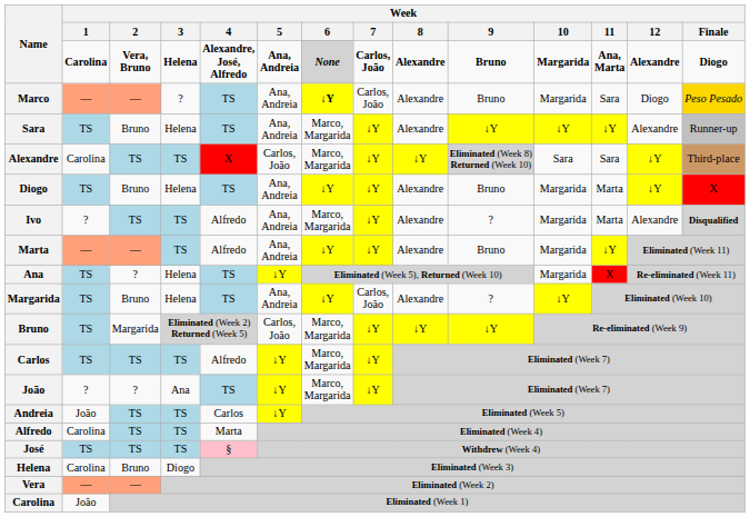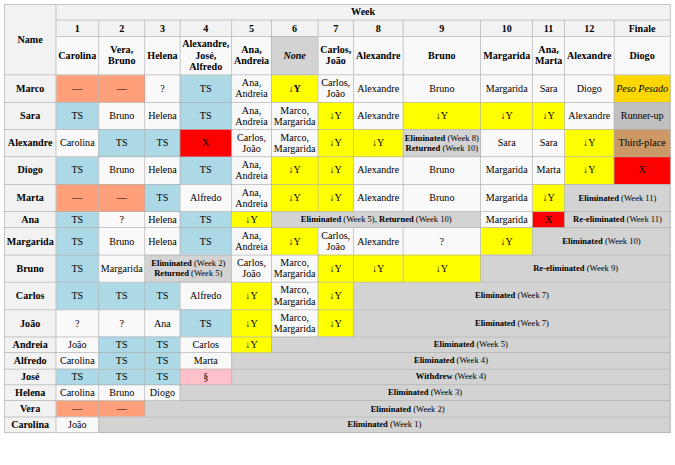 <table class="wikitable" style="text-align:center">
 <tr>
 <th scope="col" rowspan="3">Name</th>
 <th scope="col" colspan="13">Week</th>
 </tr>
 <tr>
 <th scope="col">1</th>
 <th scope="col">2</th>
 <th scope="col">3</th>
 <th scope="col">4</th>
 <th scope="col">5</th>
 <th scope="col">6</th>
 <th scope="col">7</th>
 <th scope="col">8</th>
 <th scope="col">9</th>
 <th scope="col">10</th>
 <th scope="col">11</th>
 <th scope="col">12</th>
 <th scope="col">Finale</th>
 </tr>
 <tr style="font-weight:bold">
 <td>Carolina</td>
 <td>Vera,<br>Bruno</td>
 <td>Helena</td>
 <td>Alexandre,<br>José,<br>Alfredo</td>
 <td>Ana,<br>Andreia</td>
 <td bgcolor="lightgray"><em>None</em><br></td>
 <td>Carlos,<br>João</td>
 <td>Alexandre</td>
 <td>Bruno</td>
 <td>Margarida</td>
 <td>Ana,<br>Marta</td>
 <td>Alexandre</td>
 <td>Diogo</td>
 </tr>
 <tr>
 <th scope="row"><strong>Marco</strong></th>
 <td bgcolor="lightsalmon">—</td>
 <td bgcolor="lightsalmon">—</td>
 <td>?</td>
 <td bgcolor="lightblue">TS</td>
 <td>Ana,<br>Andreia</td>
 <td bgcolor="yellow"><strong>↓Y</strong></td>
 <td>Carlos,<br>João</td>
 <td>Alexandre</td>
 <td>Bruno</td>
 <td>Margarida</td>
 <td>Sara</td>
 <td>Diogo</td>
 <td bgcolor="gold"><em>Peso Pesado</em></td>
 </tr>
 <tr>
 <th scope="row"><strong>Sara</strong></th>
 <td bgcolor="lightblue">TS</td>
 <td>Bruno</td>
 <td>Helena</td>
 <td bgcolor="lightblue">TS</td>
 <td>Ana,<br>Andreia</td>
 <td>Marco,<br>Margarida</td>
 <td bgcolor="yellow">↓Y</td>
 <td>Alexandre</td>
 <td bgcolor="yellow">↓Y</td>
 <td bgcolor="yellow">↓Y</td>
 <td bgcolor="yellow">↓Y</td>
 <td>Alexandre</td>
 <td bgcolor="silver">Runner-up</td>
 </tr>
 <tr>
 <th scope="row"><strong>Alexandre</strong></th>
 <td>Carolina</td>
 <td bgcolor="lightblue">TS</td>
 <td bgcolor="lightblue">TS</td>
 <td bgcolor="red">X</td>
 <td>Carlos,<br>João</td>
 <td>Marco,<br>Margarida</td>
 <td bgcolor="yellow">↓Y</td>
 <td bgcolor="yellow">↓Y</td>
 <td bgcolor="lightgray" style="font-size:85%"><strong>Eliminated</strong> (Week 8)<br><strong>Returned</strong> (Week 10)</td>
 <td>Sara</td>
 <td>Sara</td>
 <td bgcolor="yellow">↓Y</td>
 <td bgcolor="#cc9966">Third-place</td>
 </tr>
 <tr>
 <th scope="row"><strong>Diogo</strong></th>
 <td bgcolor="lightblue">TS</td>
 <td>Bruno</td>
 <td>Helena</td>
 <td bgcolor="lightblue">TS</td>
 <td>Ana,<br>Andreia</td>
 <td bgcolor="yellow">↓Y</td>
 <td bgcolor="yellow">↓Y</td>
 <td>Alexandre</td>
 <td>Bruno</td>
 <td>Margarida</td>
 <td>Marta</td>
 <td bgcolor="yellow">↓Y</td>
 <td bgcolor="red">X</td>
-</tr>
-<tr>
-<th scope="row"><strong>Ivo</strong></th>
-<td>?</td>
-<td bgcolor="lightblue">TS</td>
-<td bgcolor="lightblue">TS</td>
-<td>Alfredo</td>
-<td>Ana,<br>Andreia</td>
-<td>Marco,<br>Margarida</td>
-<td bgcolor="yellow">↓Y</td>
-<td>Alexandre</td>
-<td>?</td>
-<td>Margarida</td>
-<td>Marta</td>
-<td>Alexandre</td>
-<td bgcolor="lightgray" style="font-size:85%"><strong>Disqualified</strong></td>
 </tr>
 <tr>
 <th scope="row"><strong>Marta</strong></th>
 <td bgcolor="lightsalmon">—</td>
 <td bgcolor="lightsalmon">—</td>
 <td bgcolor="lightblue">TS</td>
 <td>Alfredo</td>
 <td>Ana,<br>Andreia</td>
 <td bgcolor="yellow">↓Y</td>
 <td bgcolor="yellow">↓Y</td>
 <td>Alexandre</td>
 <td>Bruno</td>
 <td>Margarida</td>
 <td bgcolor="yellow">↓Y</td>
 <td colspan="2" bgcolor="lightgray" style="font-size:85%"><strong>Eliminated</strong> (Week 11)</td>
 </tr>
 <tr>
 <th scope="row"><strong>Ana</strong></th>
 <td bgcolor="lightblue">TS</td>
 <td>?</td>
 <td>Helena</td>
 <td bgcolor="lightblue">TS</td>
 <td bgcolor="yellow">↓Y</td>
 <td colspan="4" bgcolor="lightgray" style="font-size:85%"><strong>Eliminated</strong> (Week 5), <strong>Returned</strong> (Week 10)</td>
 <td>Margarida</td>
 <td bgcolor="red">X</td>
 <td colspan="2" bgcolor="lightgray" style="font-size:85%"><strong>Re-eliminated</strong> (Week 11)</td>
 </tr>
 <tr>
 <th scope="row"><strong>Margarida</strong></th>
 <td bgcolor="lightblue">TS</td>
 <td>Bruno</td>
 <td>Helena</td>
 <td bgcolor="lightblue">TS</td>
 <td>Ana,<br>Andreia</td>
 <td bgcolor="yellow">↓Y</td>
 <td>Carlos,<br>João</td>
 <td>Alexandre</td>
 <td>?</td>
 <td bgcolor="yellow">↓Y</td>
 <td colspan="3" bgcolor="lightgray" style="font-size:85%"><strong>Eliminated</strong> (Week 10)</td>
 </tr>
 <tr>
 <th scope="row"><strong>Bruno</strong></th>
 <td bgcolor="lightblue">TS</td>
 <td>Margarida</td>
 <td colspan="2" bgcolor="lightgray" style="font-size:85%"><strong>Eliminated</strong> (Week 2)<br><strong>Returned</strong> (Week 5)</td>
 <td>Carlos,<br>João</td>
 <td>Marco,<br>Margarida</td>
 <td bgcolor="yellow">↓Y</td>
 <td bgcolor="yellow">↓Y</td>
 <td bgcolor="yellow">↓Y</td>
 <td colspan="4" bgcolor="lightgray" style="font-size:85%"><strong>Re-eliminated</strong> (Week 9)</td>
 </tr>
 <tr>
 <th scope="row"><strong>Carlos</strong></th>
 <td bgcolor="lightblue">TS</td>
 <td bgcolor="lightblue">TS</td>
 <td bgcolor="lightblue">TS</td>
 <td>Alfredo</td>
 <td bgcolor="yellow">↓Y</td>
 <td>Marco,<br>Margarida</td>
 <td bgcolor="yellow">↓Y</td>
 <td colspan="6" bgcolor="lightgray" style="font-size:85%"><strong>Eliminated</strong> (Week 7)</td>
 </tr>
 <tr>
 <th scope="row"><strong>João</strong></th>
 <td>?</td>
 <td>?</td>
 <td>Ana</td>
 <td bgcolor="lightblue">TS</td>
 <td bgcolor="yellow">↓Y</td>
 <td>Marco,<br>Margarida</td>
 <td bgcolor="yellow">↓Y</td>
 <td colspan="6" bgcolor="lightgray" style="font-size:85%"><strong>Eliminated</strong> (Week 7)</td>
 </tr>
 <tr>
 <th scope="row"><strong>Andreia</strong></th>
 <td>João</td>
 <td bgcolor="lightblue">TS</td>
 <td bgcolor="lightblue">TS</td>
 <td>Carlos</td>
 <td bgcolor="yellow">↓Y</td>
 <td colspan="8" bgcolor="lightgray" style="font-size:85%"><strong>Eliminated</strong> (Week 5)</td>
 </tr>
 <tr>
 <th scope="row"><strong>Alfredo</strong></th>
 <td>Carolina</td>
 <td bgcolor="lightblue">TS</td>
 <td bgcolor="lightblue">TS</td>
 <td>Marta</td>
 <td colspan="9" bgcolor="lightgray" style="font-size:85%"><strong>Eliminated</strong> (Week 4)</td>
 </tr>
 <tr>
 <th scope="row"><strong>José</strong></th>
 <td bgcolor="lightblue">TS</td>
 <td bgcolor="lightblue">TS</td>
 <td bgcolor="lightblue">TS</td>
 <td bgcolor="pink">§</td>
 <td colspan="9" bgcolor="lightgray" style="font-size:85%"><strong>Withdrew</strong> (Week 4)</td>
 </tr>
 <tr>
 <th scope="row"><strong>Helena</strong></th>
 <td>Carolina</td>
 <td>Bruno</td>
 <td>Diogo</td>
 <td colspan="10" bgcolor="lightgray" style="font-size:85%"><strong>Eliminated</strong> (Week 3)</td>
 </tr>
 <tr>
 <th scope="row"><strong>Vera</strong></th>
 <td bgcolor="lightsalmon">—</td>
 <td bgcolor="lightsalmon">—</td>
 <td colspan="11" bgcolor="lightgray" style="font-size:85%"><strong>Eliminated</strong> (Week 2)</td>
 </tr>
 <tr>
 <th scope="row"><strong>Carolina</strong></th>
 <td>João</td>
 <td colspan="12" bgcolor="lightgray" style="font-size:85%"><strong>Eliminated</strong> (Week 1)</td>
 </tr>
 </table>
